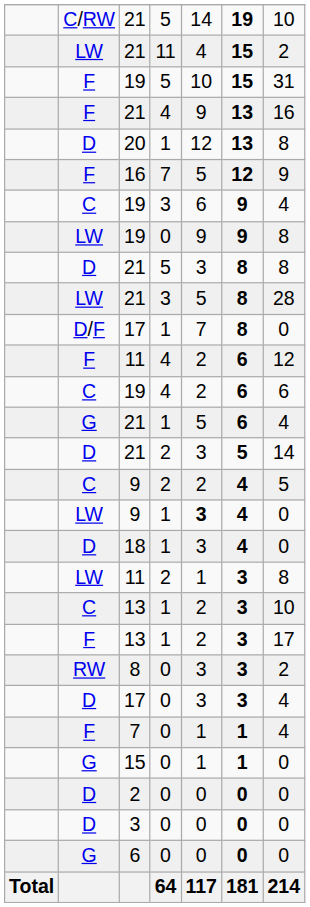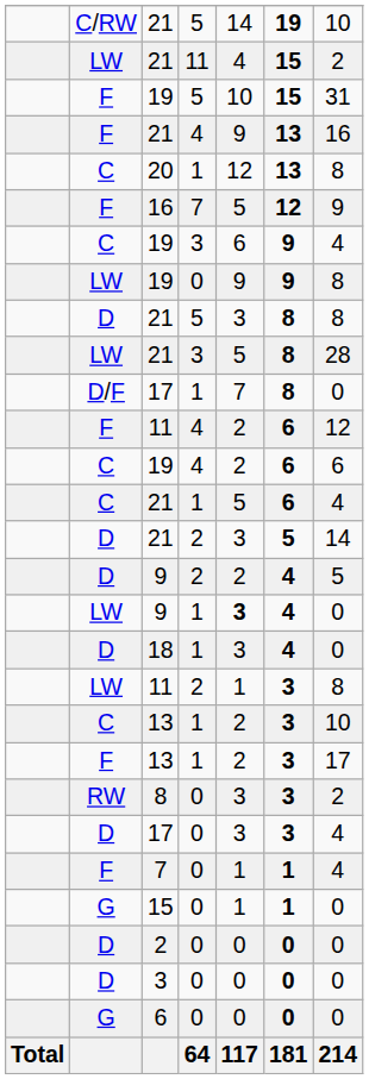 <table class="wikitable sortable">
 <tr align="center">
 </tr>
 <tr align="center" bgcolor="">
 <td></td>
 <td><a href='#'>C</a>/<a href='#'>RW</a></td>
 <td>21</td>
 <td>5</td>
 <td>14</td>
 <td><strong>19</strong></td>
 <td>10</td>
 </tr>
 <tr align="center" bgcolor="f0f0f0">
 <td></td>
 <td><a href='#'>LW</a></td>
 <td>21</td>
 <td>11</td>
 <td>4</td>
 <td><strong>15</strong></td>
 <td>2</td>
 </tr>
 <tr align="center" bgcolor="">
 <td></td>
 <td><a href='#'>F</a></td>
 <td>19</td>
 <td>5</td>
 <td>10</td>
 <td><strong>15</strong></td>
 <td>31</td>
 </tr>
 <tr align="center" bgcolor="f0f0f0">
 <td></td>
 <td><a href='#'>F</a></td>
 <td>21</td>
 <td>4</td>
 <td>9</td>
 <td><strong>13</strong></td>
 <td>16</td>
 </tr>
 <tr align="center" bgcolor="">
 <td></td>
-<td><a href='#'>D</a></td>
+<td><a href='#'>C</a></td>
 <td>20</td>
 <td>1</td>
 <td>12</td>
 <td><strong>13</strong></td>
 <td>8</td>
 </tr>
 <tr align="center" bgcolor="f0f0f0">
 <td></td>
 <td><a href='#'>F</a></td>
 <td>16</td>
 <td>7</td>
 <td>5</td>
 <td><strong>12</strong></td>
 <td>9</td>
 </tr>
 <tr align="center" bgcolor="">
 <td></td>
 <td><a href='#'>C</a></td>
 <td>19</td>
 <td>3</td>
 <td>6</td>
 <td><strong>9</strong></td>
 <td>4</td>
 </tr>
 <tr align="center" bgcolor="f0f0f0">
 <td></td>
 <td><a href='#'>LW</a></td>
 <td>19</td>
 <td>0</td>
 <td>9</td>
 <td><strong>9</strong></td>
 <td>8</td>
 </tr>
 <tr align="center" bgcolor="">
 <td></td>
 <td><a href='#'>D</a></td>
 <td>21</td>
 <td>5</td>
 <td>3</td>
 <td><strong>8</strong></td>
 <td>8</td>
 </tr>
 <tr align="center" bgcolor="f0f0f0">
 <td></td>
 <td><a href='#'>LW</a></td>
 <td>21</td>
 <td>3</td>
 <td>5</td>
 <td><strong>8</strong></td>
 <td>28</td>
 </tr>
 <tr align="center" bgcolor="">
 <td></td>
 <td><a href='#'>D</a>/<a href='#'>F</a></td>
 <td>17</td>
 <td>1</td>
 <td>7</td>
 <td><strong>8</strong></td>
 <td>0</td>
 </tr>
 <tr align="center" bgcolor="f0f0f0">
 <td></td>
 <td><a href='#'>F</a></td>
 <td>11</td>
 <td>4</td>
 <td>2</td>
 <td><strong>6</strong></td>
 <td>12</td>
 </tr>
 <tr align="center" bgcolor="">
 <td></td>
 <td><a href='#'>C</a></td>
 <td>19</td>
 <td>4</td>
 <td>2</td>
 <td><strong>6</strong></td>
 <td>6</td>
 </tr>
 <tr align="center" bgcolor="f0f0f0">
 <td></td>
-<td><a href='#'>G</a></td>
+<td><a href='#'>C</a></td>
 <td>21</td>
 <td>1</td>
 <td>5</td>
 <td><strong>6</strong></td>
 <td>4</td>
 </tr>
 <tr align="center" bgcolor="">
 <td></td>
 <td><a href='#'>D</a></td>
 <td>21</td>
 <td>2</td>
 <td>3</td>
 <td><strong>5</strong></td>
 <td>14</td>
 </tr>
 <tr align="center" bgcolor="f0f0f0">
 <td></td>
-<td><a href='#'>C</a></td>
+<td><a href='#'>D</a></td>
 <td>9</td>
 <td>2</td>
 <td>2</td>
 <td><strong>4</strong></td>
 <td>5</td>
 </tr>
 <tr align="center" bgcolor="">
 <td></td>
 <td><a href='#'>LW</a></td>
 <td>9</td>
 <td>1</td>
 <td><strong>3</strong></td>
 <td><strong>4</strong></td>
 <td>0</td>
 </tr>
 <tr align="center" bgcolor="f0f0f0">
 <td></td>
 <td><a href='#'>D</a></td>
 <td>18</td>
 <td>1</td>
 <td>3</td>
 <td><strong>4</strong></td>
 <td>0</td>
 </tr>
 <tr align="center" bgcolor="">
 <td></td>
 <td><a href='#'>LW</a></td>
 <td>11</td>
 <td>2</td>
 <td>1</td>
 <td><strong>3</strong></td>
 <td>8</td>
 </tr>
 <tr align="center" bgcolor="f0f0f0">
 <td></td>
 <td><a href='#'>C</a></td>
 <td>13</td>
 <td>1</td>
 <td>2</td>
 <td><strong>3</strong></td>
 <td>10</td>
 </tr>
 <tr align="center" bgcolor="">
 <td></td>
 <td><a href='#'>F</a></td>
 <td>13</td>
 <td>1</td>
 <td>2</td>
 <td><strong>3</strong></td>
 <td>17</td>
 </tr>
 <tr align="center" bgcolor="f0f0f0">
 <td></td>
 <td><a href='#'>RW</a></td>
 <td>8</td>
 <td>0</td>
 <td>3</td>
 <td><strong>3</strong></td>
 <td>2</td>
 </tr>
 <tr align="center" bgcolor="">
 <td></td>
 <td><a href='#'>D</a></td>
 <td>17</td>
 <td>0</td>
 <td>3</td>
 <td><strong>3</strong></td>
 <td>4</td>
 </tr>
 <tr align="center" bgcolor="f0f0f0">
 <td></td>
 <td><a href='#'>F</a></td>
 <td>7</td>
 <td>0</td>
 <td>1</td>
 <td><strong>1</strong></td>
 <td>4</td>
 </tr>
 <tr align="center" bgcolor="">
 <td></td>
 <td><a href='#'>G</a></td>
 <td>15</td>
 <td>0</td>
 <td>1</td>
 <td><strong>1</strong></td>
 <td>0</td>
 </tr>
 <tr align="center" bgcolor="f0f0f0">
 <td></td>
 <td><a href='#'>D</a></td>
 <td>2</td>
 <td>0</td>
 <td>0</td>
 <td><strong>0</strong></td>
 <td>0</td>
 </tr>
 <tr align="center" bgcolor="">
 <td></td>
 <td><a href='#'>D</a></td>
 <td>3</td>
 <td>0</td>
 <td>0</td>
 <td><strong>0</strong></td>
 <td>0</td>
 </tr>
 <tr align="center" bgcolor="f0f0f0">
 <td></td>
 <td><a href='#'>G</a></td>
 <td>6</td>
 <td>0</td>
 <td>0</td>
 <td><strong>0</strong></td>
 <td>0</td>
 </tr>
 <tr>
 <th>Total</th>
 <th></th>
 <th></th>
 <th>64</th>
 <th>117</th>
 <th>181</th>
 <th>214</th>
 </tr>
 </table>
